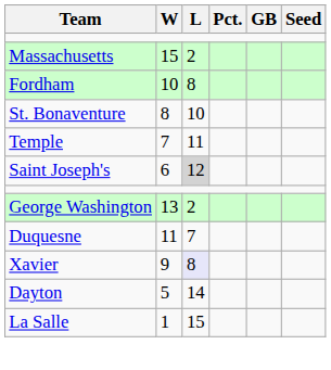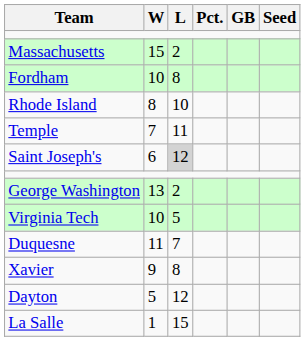 <table class=wikitable>
 <tr>
 <th>Team</th>
 <th>W</th>
 <th>L</th>
 <th>Pct.</th>
 <th>GB</th>
 <th>Seed</th>
 </tr>
 <tr>
 <td colspan=6></td>
 </tr>
 <tr bgcolor=#ccffcc>
 <td><a href='#'>Massachusetts</a></td>
 <td>15</td>
 <td>2</td>
 <td></td>
 <td></td>
 <td></td>
 </tr>
 <tr bgcolor=#ccffcc>
 <td><a href='#'>Fordham</a></td>
 <td>10</td>
 <td>8</td>
 <td></td>
 <td></td>
 <td></td>
 </tr>
 <tr>
-<td><a href='#'>St. Bonaventure</a></td>
+<td><a href='#'>Rhode Island</a></td>
 <td>8</td>
 <td>10</td>
 <td></td>
 <td></td>
 <td></td>
 </tr>
 <tr>
 <td><a href='#'>Temple</a></td>
 <td>7</td>
 <td>11</td>
 <td></td>
 <td></td>
 <td></td>
 </tr>
 <tr>
 <td><a href='#'>Saint Joseph's</a></td>
 <td>6</td>
 <td style="background: lightgrey;">12</td>
 <td></td>
 <td></td>
 <td></td>
 </tr>
 <tr>
 <td colspan=6></td>
 </tr>
 <tr bgcolor=#ccffcc>
 <td><a href='#'>George Washington</a></td>
 <td>13</td>
 <td>2</td>
 <td></td>
 <td></td>
 <td></td>
 </tr>
+<tr bgcolor=#ccffcc>
+<td><a href='#'>Virginia Tech</a></td>
+<td>10</td>
+<td>5</td>
+<td></td>
+<td></td>
+<td></td>
+</tr>
 <tr>
 <td><a href='#'>Duquesne</a></td>
 <td>11</td>
 <td>7</td>
 <td></td>
 <td></td>
 <td></td>
 </tr>
 <tr>
 <td><a href='#'>Xavier</a></td>
 <td>9</td>
-<td style="background: lavender;">8</td>
+<td>8</td>
 <td></td>
 <td></td>
 <td></td>
 </tr>
 <tr>
 <td><a href='#'>Dayton</a></td>
 <td>5</td>
-<td>14</td>
+<td>12</td>
 <td></td>
 <td></td>
 <td></td>
 </tr>
 <tr>
 <td><a href='#'>La Salle</a></td>
 <td>1</td>
 <td>15</td>
 <td></td>
 <td></td>
 <td></td>
 </tr>
 </table>
